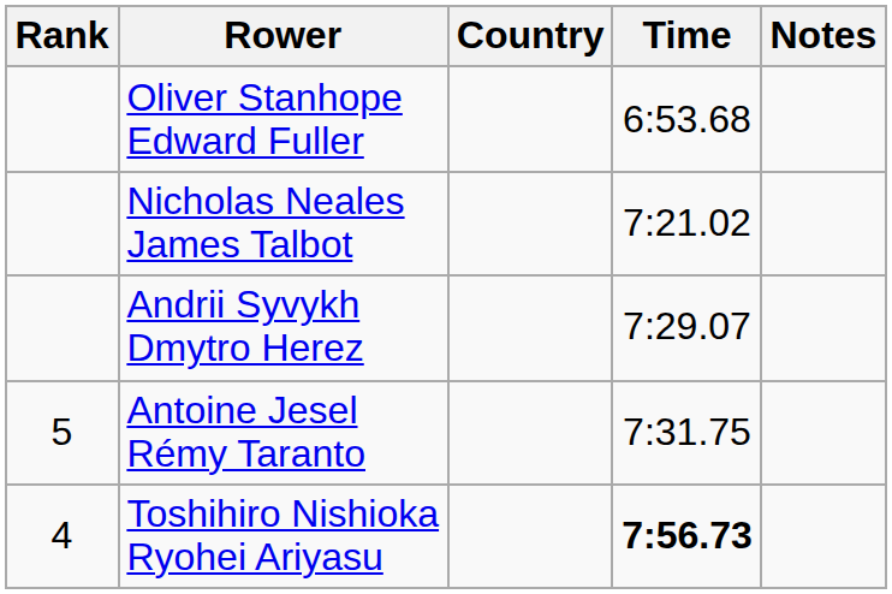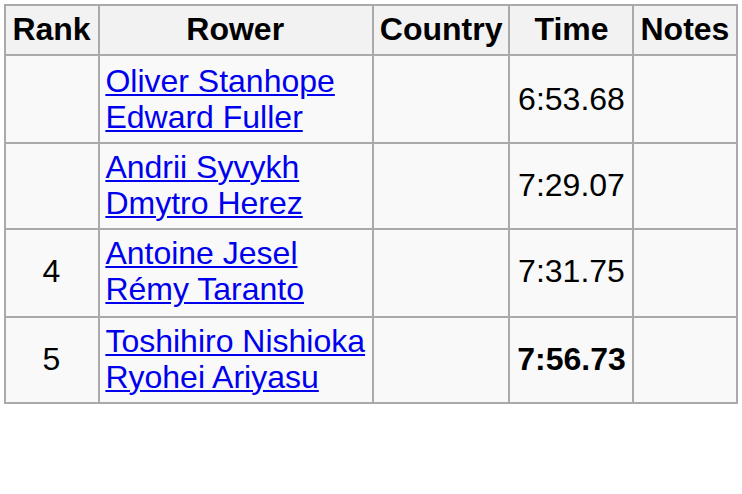 <table class="wikitable" style="text-align:center">
 <tr>
 <th>Rank</th>
 <th>Rower</th>
 <th>Country</th>
 <th>Time</th>
 <th>Notes</th>
 </tr>
 <tr>
 <td></td>
 <td align="left"><a href='#'>Oliver Stanhope</a><br><a href='#'>Edward Fuller</a></td>
 <td align="left"></td>
 <td>6:53.68</td>
 <td></td>
 </tr>
 <tr>
 <td></td>
-<td align="left"><a href='#'>Nicholas Neales</a><br><a href='#'>James Talbot</a></td>
-<td align="left"></td>
-<td>7:21.02</td>
-<td></td>
-</tr>
-<tr>
-<td></td>
 <td align="left"><a href='#'>Andrii Syvykh</a><br><a href='#'>Dmytro Herez</a></td>
 <td align="left"></td>
 <td>7:29.07</td>
 <td></td>
 </tr>
 <tr>
-<td>5</td>
+<td>4</td>
 <td align="left"><a href='#'>Antoine Jesel</a><br><a href='#'>Rémy Taranto</a></td>
 <td align="left"></td>
 <td>7:31.75</td>
 <td></td>
 </tr>
 <tr>
-<td>4</td>
+<td>5</td>
 <td align="left"><a href='#'>Toshihiro Nishioka</a><br><a href='#'>Ryohei Ariyasu</a></td>
 <td align="left"></td>
 <td><strong>7:56.73</strong></td>
 <td></td>
 </tr>
 </table>
